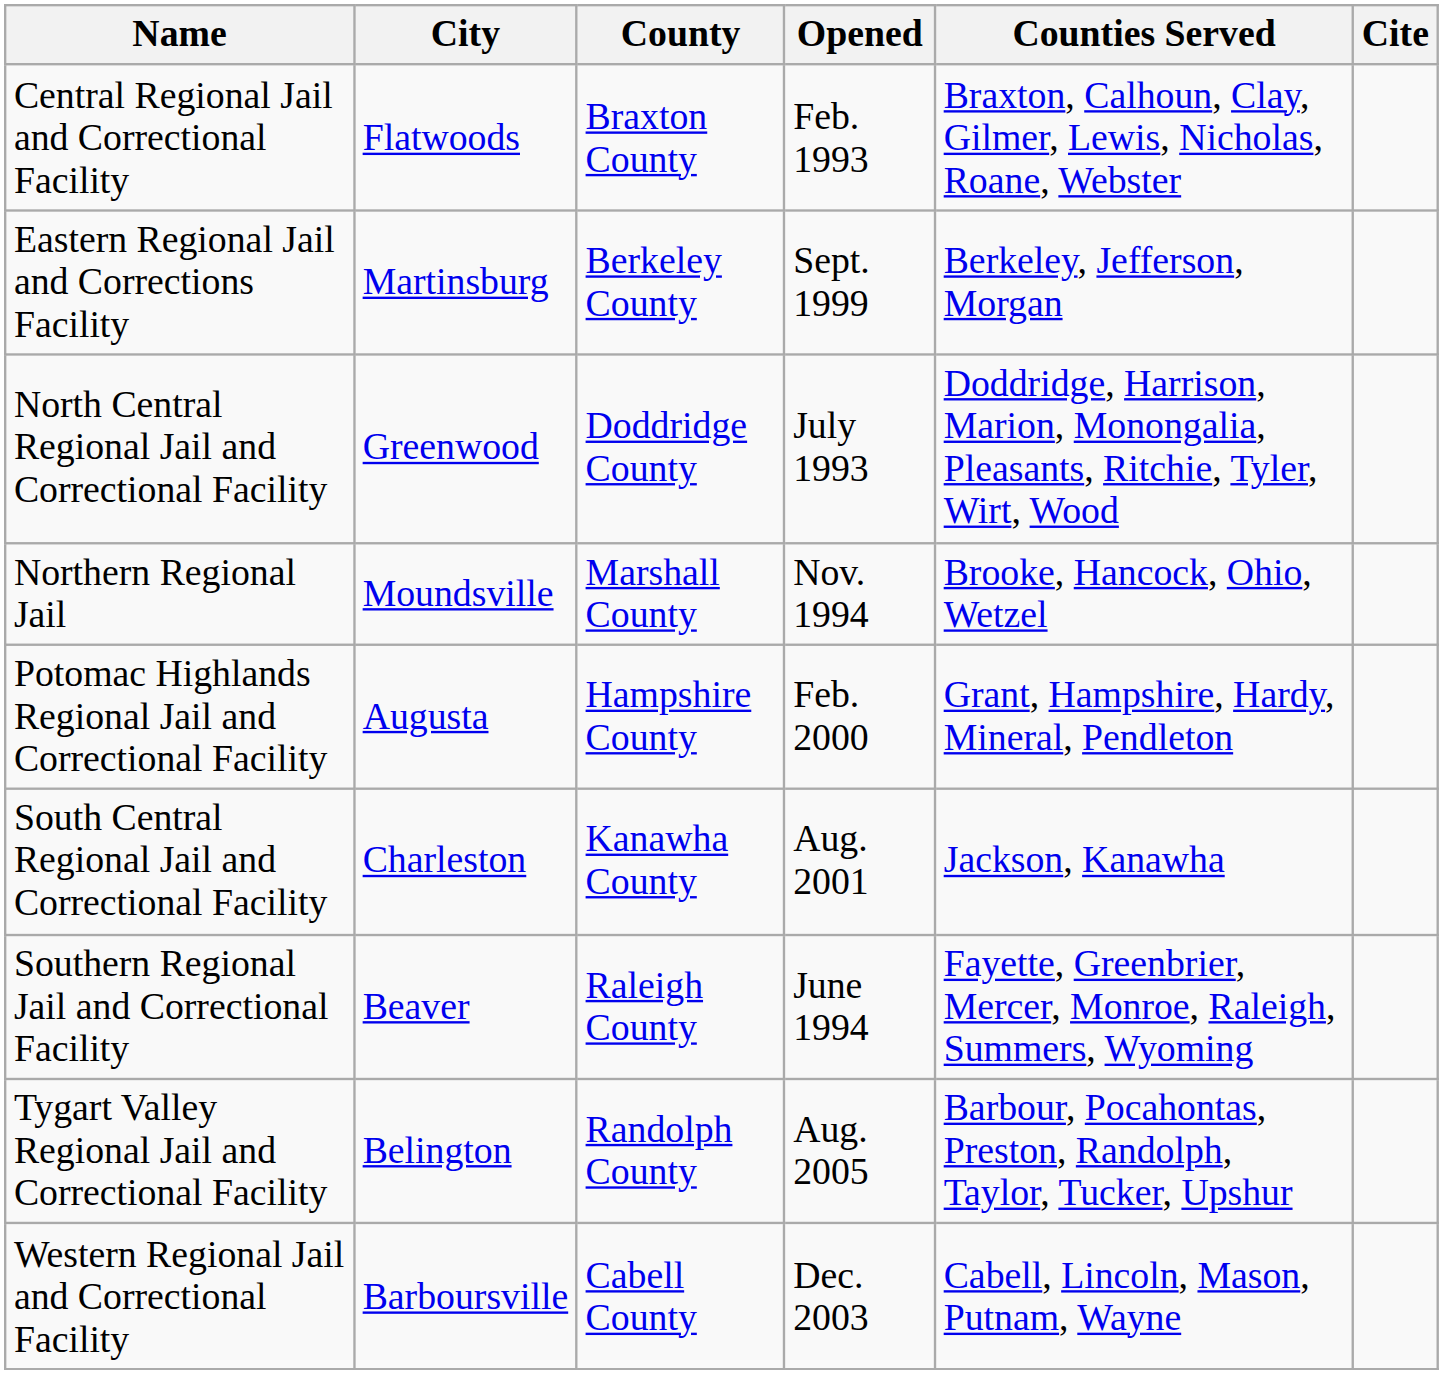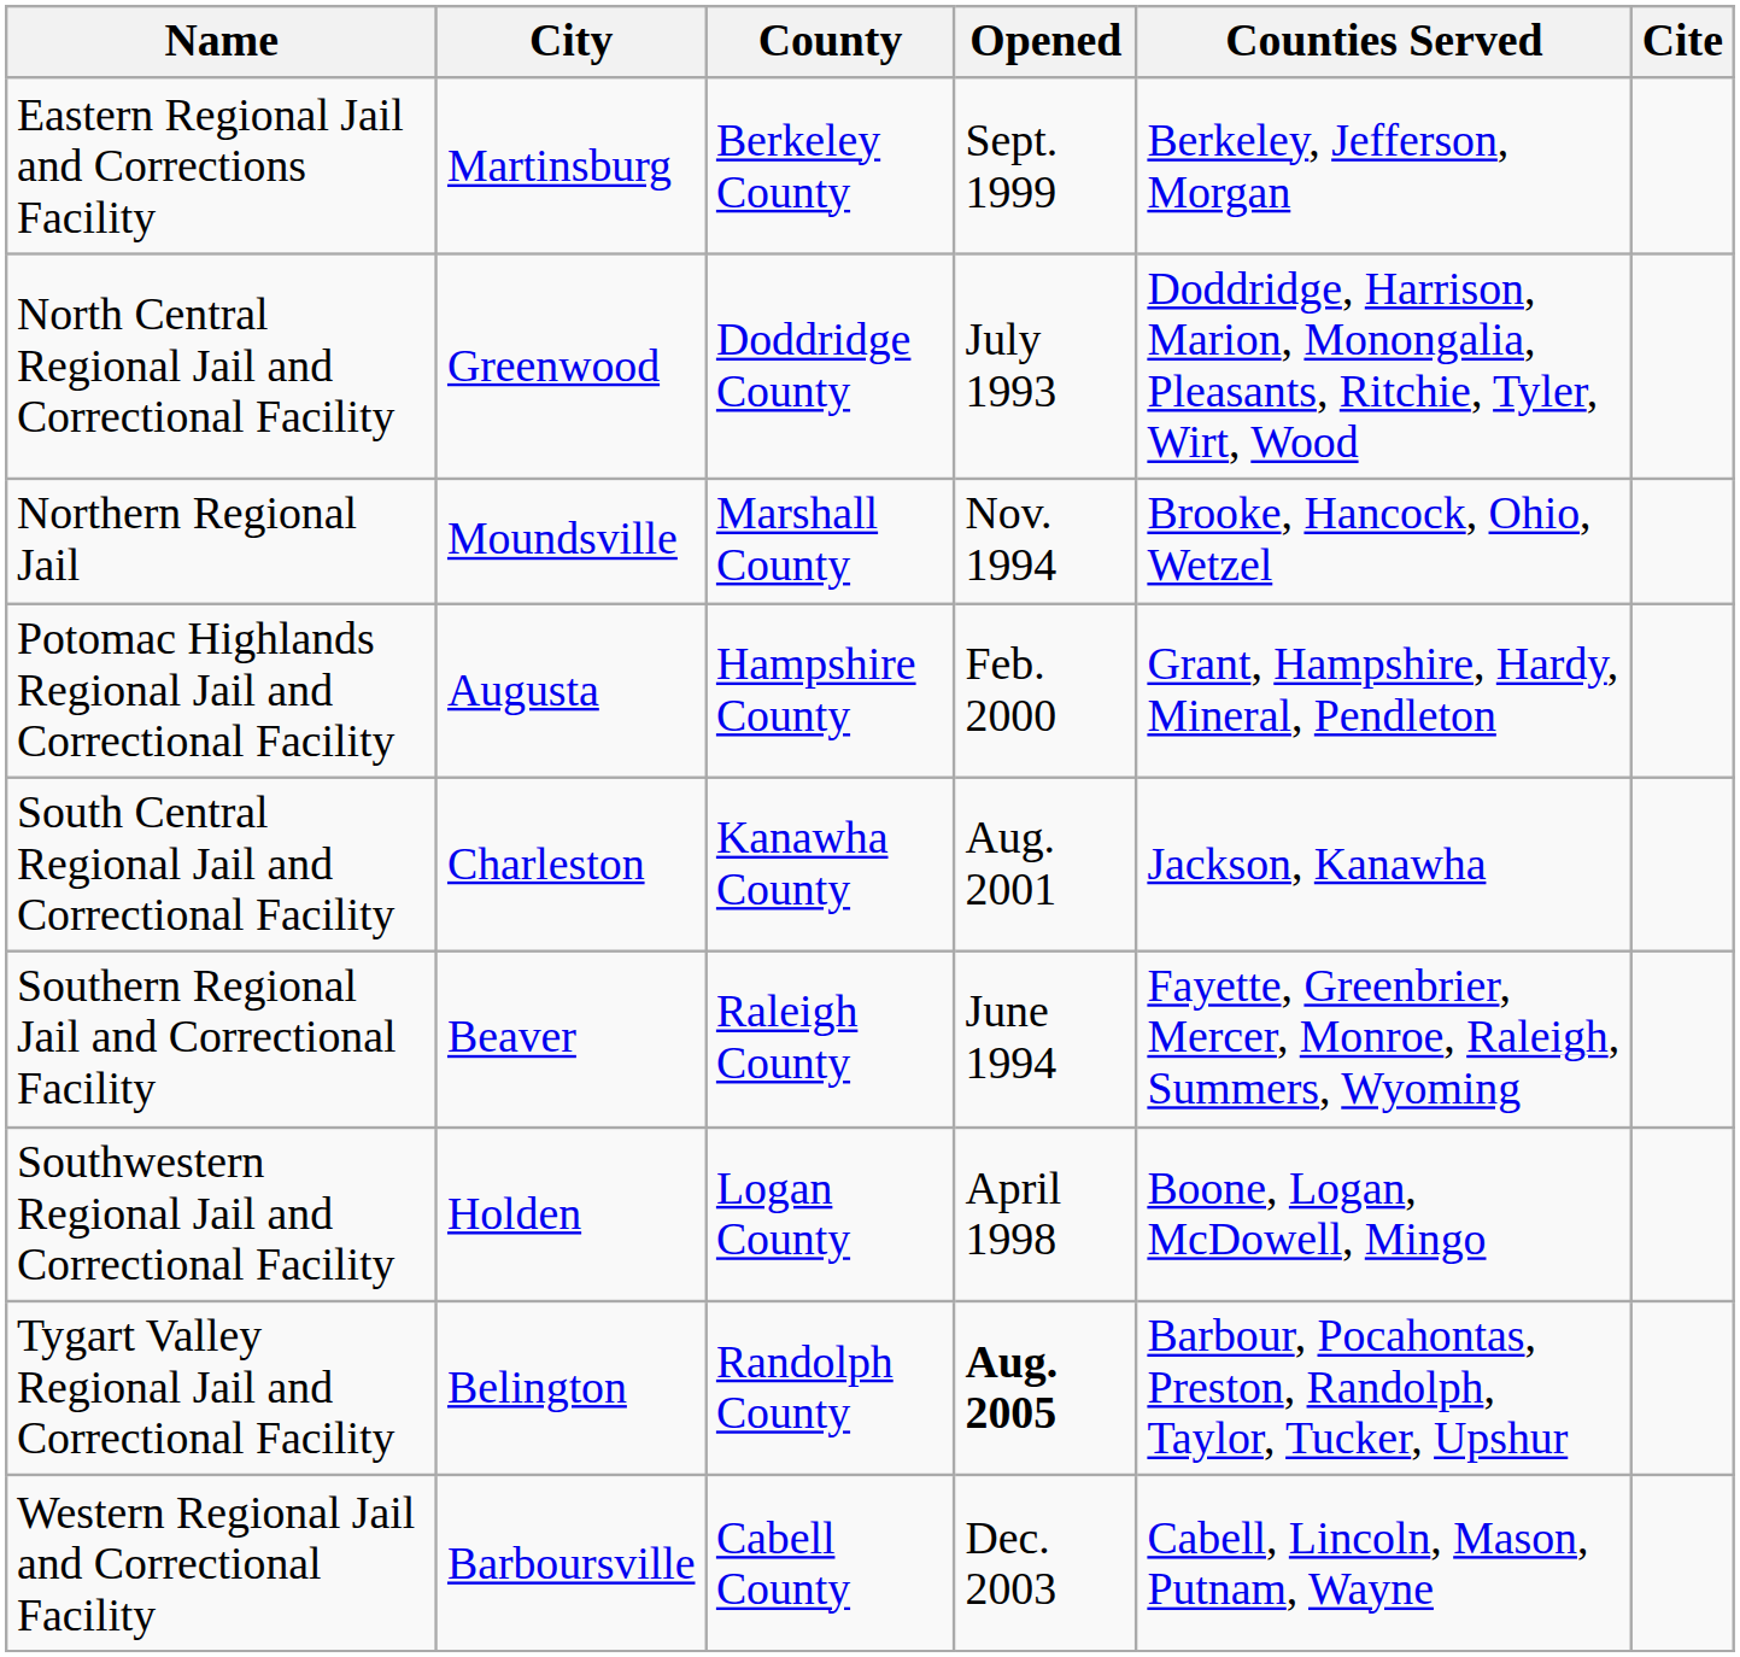 <table class="wikitable">
 <tr>
 <th>Name</th>
 <th>City</th>
 <th>County</th>
 <th>Opened</th>
 <th>Counties Served</th>
 <th>Cite</th>
-</tr>
-<tr>
-<td>Central Regional Jail and Correctional Facility</td>
-<td><a href='#'>Flatwoods</a></td>
-<td><a href='#'>Braxton County</a></td>
-<td>Feb. 1993</td>
-<td><a href='#'>Braxton</a>, <a href='#'>Calhoun</a>, <a href='#'>Clay</a>, <a href='#'>Gilmer</a>, <a href='#'>Lewis</a>, <a href='#'>Nicholas</a>, <a href='#'>Roane</a>, <a href='#'>Webster</a></td>
-<td></td>
 </tr>
 <tr>
 <td>Eastern Regional Jail and Corrections Facility</td>
 <td><a href='#'>Martinsburg</a></td>
 <td><a href='#'>Berkeley County</a></td>
 <td>Sept. 1999</td>
 <td><a href='#'>Berkeley</a>, <a href='#'>Jefferson</a>, <a href='#'>Morgan</a></td>
 <td></td>
 </tr>
 <tr>
 <td>North Central Regional Jail and Correctional Facility</td>
 <td><a href='#'>Greenwood</a></td>
 <td><a href='#'>Doddridge County</a></td>
 <td>July 1993</td>
 <td><a href='#'>Doddridge</a>, <a href='#'>Harrison</a>, <a href='#'>Marion</a>, <a href='#'>Monongalia</a>, <a href='#'>Pleasants</a>, <a href='#'>Ritchie</a>, <a href='#'>Tyler</a>, <a href='#'>Wirt</a>, <a href='#'>Wood</a></td>
 <td></td>
 </tr>
 <tr>
 <td>Northern Regional Jail</td>
 <td><a href='#'>Moundsville</a></td>
 <td><a href='#'>Marshall County</a></td>
 <td>Nov. 1994</td>
 <td><a href='#'>Brooke</a>, <a href='#'>Hancock</a>, <a href='#'>Ohio</a>, <a href='#'>Wetzel</a></td>
 <td></td>
 </tr>
 <tr>
 <td>Potomac Highlands Regional Jail and Correctional Facility</td>
 <td><a href='#'>Augusta</a></td>
 <td><a href='#'>Hampshire County</a></td>
 <td>Feb. 2000</td>
 <td><a href='#'>Grant</a>, <a href='#'>Hampshire</a>, <a href='#'>Hardy</a>, <a href='#'>Mineral</a>, <a href='#'>Pendleton</a></td>
 <td></td>
 </tr>
 <tr>
 <td>South Central Regional Jail and Correctional Facility</td>
 <td><a href='#'>Charleston</a></td>
 <td><a href='#'>Kanawha County</a></td>
 <td>Aug. 2001</td>
 <td><a href='#'>Jackson</a>, <a href='#'>Kanawha</a></td>
 <td></td>
 </tr>
 <tr>
 <td>Southern Regional Jail and Correctional Facility</td>
 <td><a href='#'>Beaver</a></td>
 <td><a href='#'>Raleigh County</a></td>
 <td>June 1994</td>
 <td><a href='#'>Fayette</a>, <a href='#'>Greenbrier</a>, <a href='#'>Mercer</a>, <a href='#'>Monroe</a>, <a href='#'>Raleigh</a>, <a href='#'>Summers</a>, <a href='#'>Wyoming</a></td>
 <td></td>
 </tr>
 <tr>
+<td>Southwestern Regional Jail and Correctional Facility</td>
+<td><a href='#'>Holden</a></td>
+<td><a href='#'>Logan County</a></td>
+<td>April 1998</td>
+<td><a href='#'>Boone</a>, <a href='#'>Logan</a>, <a href='#'>McDowell</a>, <a href='#'>Mingo</a></td>
+<td></td>
+</tr>
+<tr>
 <td>Tygart Valley Regional Jail and Correctional Facility</td>
 <td><a href='#'>Belington</a></td>
 <td><a href='#'>Randolph County</a></td>
-<td>Aug. 2005</td>
+<td><strong>Aug. 2005</strong></td>
 <td><a href='#'>Barbour</a>, <a href='#'>Pocahontas</a>, <a href='#'>Preston</a>, <a href='#'>Randolph</a>, <a href='#'>Taylor</a>, <a href='#'>Tucker</a>, <a href='#'>Upshur</a></td>
 <td></td>
 </tr>
 <tr>
 <td>Western Regional Jail and Correctional Facility</td>
 <td><a href='#'>Barboursville</a></td>
 <td><a href='#'>Cabell County</a></td>
 <td>Dec. 2003</td>
 <td><a href='#'>Cabell</a>, <a href='#'>Lincoln</a>, <a href='#'>Mason</a>, <a href='#'>Putnam</a>, <a href='#'>Wayne</a></td>
 <td></td>
 </tr>
 <tr>
 </tr>
 </table>
